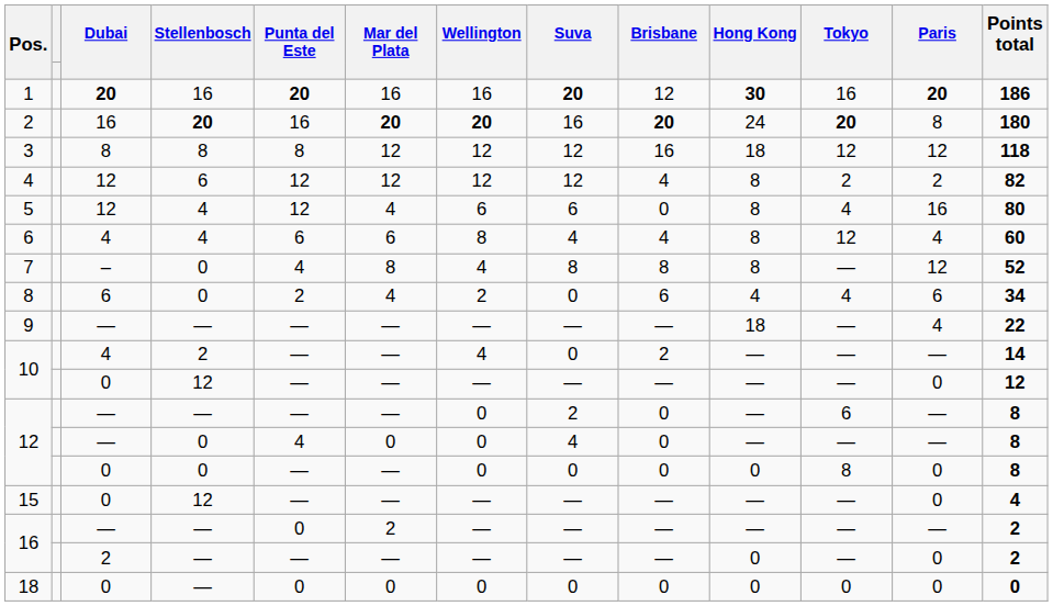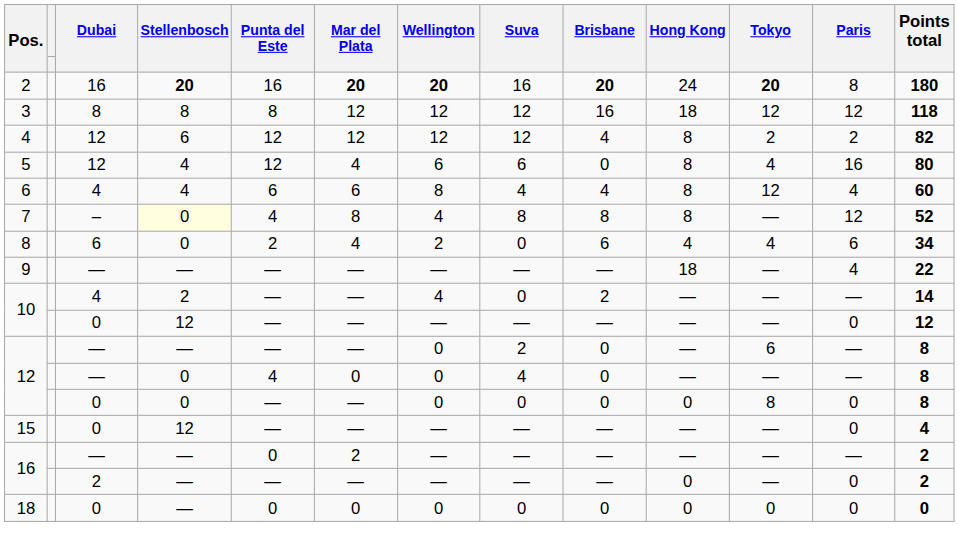 <table class="wikitable sortable" style="text-align:center;">
 <tr>
 <th style="border-bottom:1px solid transparent;"><br>Pos.</th>
 <th></th>
 <th style="vertical-align:top;width:5.5em;border-bottom:1px solid transparent;padding:2px;font-size:85%;"><br><a href='#'>Dubai</a></th>
 <th style="vertical-align:top;width:5.5em;border-bottom:1px solid transparent;padding:2px;font-size:85%;"><br><a href='#'>Stellenbosch</a></th>
 <th style="vertical-align:top;width:5.5em;border-bottom:1px solid transparent;padding:2px;font-size:85%;"><br><a href='#'>Punta del Este</a></th>
 <th style="vertical-align:top;width:5.5em;border-bottom:1px solid transparent;padding:2px;font-size:85%;"><br><a href='#'>Mar del Plata</a></th>
 <th style="vertical-align:top;width:5.5em;border-bottom:1px solid transparent;padding:2px;font-size:85%;"><br><a href='#'>Wellington</a></th>
 <th style="vertical-align:top;width:5.5em;border-bottom:1px solid transparent;padding:2px;font-size:85%;"><br><a href='#'>Suva</a></th>
 <th style="vertical-align:top;width:5.5em;border-bottom:1px solid transparent;padding:2px;font-size:85%;"><br><a href='#'>Brisbane</a></th>
 <th style="vertical-align:top;width:5.5em;border-bottom:1px solid transparent;padding:2px;font-size:85%;"><br><a href='#'>Hong Kong</a></th>
 <th style="vertical-align:top;width:5.5em;border-bottom:1px solid transparent;padding:2px;font-size:85%;"><br><a href='#'>Tokyo</a></th>
 <th style="vertical-align:top;width:5.5em;border-bottom:1px solid transparent;padding:2px;font-size:85%;"><br><a href='#'>Paris</a></th>
 <th style="border-bottom:1px solid transparent;">Points<br>total</th>
 </tr>
 <tr style="line-height:8px;">
 <th style="border-top:1px solid transparent;"> </th>
 <th style="border-top:1px solid transparent;"></th>
 <th data-sort-type="number" style="border-top:1px solid transparent;"></th>
 <th data-sort-type="number" style="border-top:1px solid transparent;"></th>
 <th data-sort-type="number" style="border-top:1px solid transparent;"></th>
 <th data-sort-type="number" style="border-top:1px solid transparent;"></th>
 <th data-sort-type="number" style="border-top:1px solid transparent;"></th>
 <th data-sort-type="number" style="border-top:1px solid transparent;"></th>
 <th data-sort-type="number" style="border-top:1px solid transparent;"></th>
 <th data-sort-type="number" style="border-top:1px solid transparent;"></th>
 <th data-sort-type="number" style="border-top:1px solid transparent;"></th>
 <th data-sort-type="number" style="border-top:1px solid transparent;"></th>
 <th data-sort-type="number" style="border-top:1px solid transparent;"> </th>
-</tr>
-<tr>
-<td>1</td>
-<td align=left></td>
-<td><strong>20</strong></td>
-<td>16</td>
-<td><strong>20</strong></td>
-<td>16</td>
-<td>16</td>
-<td><strong>20</strong></td>
-<td>12</td>
-<td><strong>30</strong></td>
-<td>16</td>
-<td><strong>20</strong></td>
-<td><strong>186</strong></td>
 </tr>
 <tr>
 <td>2</td>
 <td align=left></td>
 <td>16</td>
 <td><strong>20</strong></td>
 <td>16</td>
 <td><strong>20</strong></td>
 <td><strong>20</strong></td>
 <td>16</td>
 <td><strong>20</strong></td>
 <td>24</td>
 <td><strong>20</strong></td>
 <td>8</td>
 <td><strong>180</strong></td>
 </tr>
 <tr>
 <td>3</td>
 <td align=left></td>
 <td>8</td>
 <td>8</td>
 <td>8</td>
 <td>12</td>
 <td>12</td>
 <td>12</td>
 <td>16</td>
 <td>18</td>
 <td>12</td>
 <td>12</td>
 <td><strong>118</strong></td>
 </tr>
 <tr>
 <td>4</td>
 <td align=left></td>
 <td>12</td>
 <td>6</td>
 <td>12</td>
 <td>12</td>
 <td>12</td>
 <td>12</td>
 <td>4</td>
 <td>8</td>
 <td>2</td>
 <td>2</td>
 <td><strong>82</strong></td>
 </tr>
 <tr>
 <td>5</td>
 <td align=left></td>
 <td>12</td>
 <td>4</td>
 <td>12</td>
 <td>4</td>
 <td>6</td>
 <td>6</td>
 <td>0</td>
 <td>8</td>
 <td>4</td>
 <td>16</td>
 <td><strong>80</strong></td>
 </tr>
 <tr>
 <td>6</td>
 <td align=left></td>
 <td>4</td>
 <td>4</td>
 <td>6</td>
 <td>6</td>
 <td>8</td>
 <td>4</td>
 <td>4</td>
 <td>8</td>
 <td>12</td>
 <td>4</td>
 <td><strong>60</strong></td>
 </tr>
 <tr>
 <td>7</td>
 <td align=left></td>
 <td>–</td>
-<td>0</td>
+<td style="background: lightyellow;">0</td>
 <td>4</td>
 <td>8</td>
 <td>4</td>
 <td>8</td>
 <td>8</td>
 <td>8</td>
 <td>—</td>
 <td>12</td>
 <td><strong>52</strong></td>
 </tr>
 <tr>
 <td>8</td>
 <td align=left></td>
 <td>6</td>
 <td>0</td>
 <td>2</td>
 <td>4</td>
 <td>2</td>
 <td>0</td>
 <td>6</td>
 <td>4</td>
 <td>4</td>
 <td>6</td>
 <td><strong>34</strong></td>
 </tr>
 <tr>
 <td>9</td>
 <td align=left></td>
 <td>—</td>
 <td>—</td>
 <td>—</td>
 <td>—</td>
 <td>—</td>
 <td>—</td>
 <td>—</td>
 <td>18</td>
 <td>—</td>
 <td>4</td>
 <td><strong>22</strong></td>
 </tr>
 <tr>
 <td rowspan=2>10</td>
 <td align=left></td>
 <td>4</td>
 <td>2</td>
 <td>—</td>
 <td>—</td>
 <td>4</td>
 <td>0</td>
 <td>2</td>
 <td>—</td>
 <td>—</td>
 <td>—</td>
 <td><strong>14</strong></td>
 </tr>
 <tr>
 <td align=left></td>
 <td>0</td>
 <td>12</td>
 <td>—</td>
 <td>—</td>
 <td>—</td>
 <td>—</td>
 <td>—</td>
 <td>—</td>
 <td>—</td>
 <td>0</td>
 <td><strong>12</strong></td>
 </tr>
 <tr>
 <td rowspan=3>12</td>
 <td align=left></td>
 <td>—</td>
 <td>—</td>
 <td>—</td>
 <td>—</td>
 <td>0</td>
 <td>2</td>
 <td>0</td>
 <td>—</td>
 <td>6</td>
 <td>—</td>
 <td><strong>8</strong></td>
 </tr>
 <tr>
 <td align=left></td>
 <td>—</td>
 <td>0</td>
 <td>4</td>
 <td>0</td>
 <td>0</td>
 <td>4</td>
 <td>0</td>
 <td>—</td>
 <td>—</td>
 <td>—</td>
 <td><strong>8</strong></td>
 </tr>
 <tr>
 <td align=left></td>
 <td>0</td>
 <td>0</td>
 <td>—</td>
 <td>—</td>
 <td>0</td>
 <td>0</td>
 <td>0</td>
 <td>0</td>
 <td>8</td>
 <td>0</td>
 <td><strong>8</strong></td>
 </tr>
 <tr>
 <td>15</td>
 <td align=left></td>
 <td>0</td>
 <td>12</td>
 <td>—</td>
 <td>—</td>
 <td>—</td>
 <td>—</td>
 <td>—</td>
 <td>—</td>
 <td>—</td>
 <td>0</td>
 <td><strong>4</strong></td>
 </tr>
 <tr>
 <td rowspan=2>16</td>
 <td align=left></td>
 <td>—</td>
 <td>—</td>
 <td>0</td>
 <td>2</td>
 <td>—</td>
 <td>—</td>
 <td>—</td>
 <td>—</td>
 <td>—</td>
 <td>—</td>
 <td><strong>2</strong></td>
 </tr>
 <tr>
 <td align=left></td>
 <td>2</td>
 <td>—</td>
 <td>—</td>
 <td>—</td>
 <td>—</td>
 <td>—</td>
 <td>—</td>
 <td>0</td>
 <td>—</td>
 <td>0</td>
 <td><strong>2</strong></td>
 </tr>
 <tr>
 <td>18</td>
 <td align=left></td>
 <td>0</td>
 <td>—</td>
 <td>0</td>
 <td>0</td>
 <td>0</td>
 <td>0</td>
 <td>0</td>
 <td>0</td>
 <td>0</td>
 <td>0</td>
 <td><strong>0</strong></td>
 </tr>
 </table>
